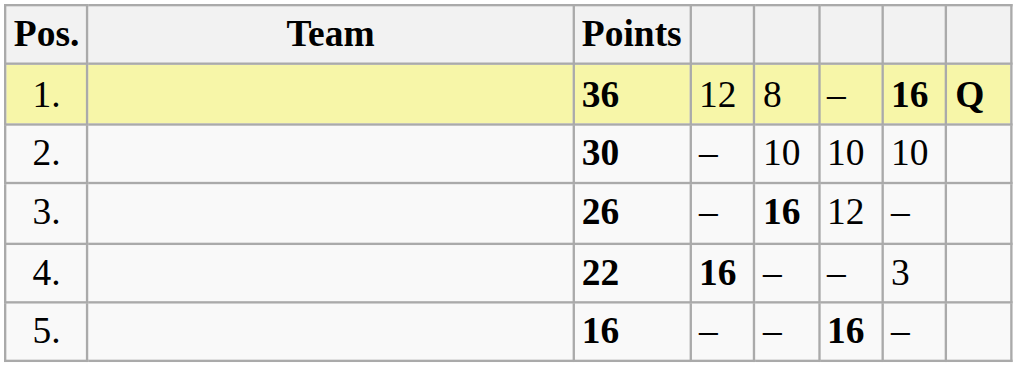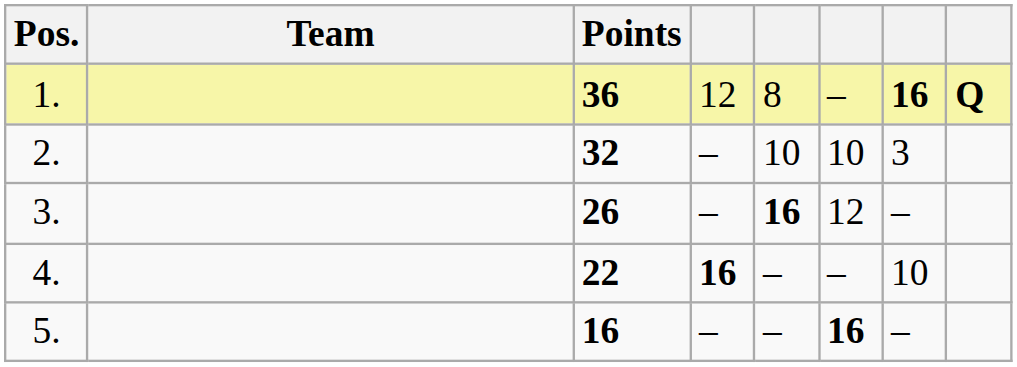 <table class="wikitable">
 <tr>
 <th width=10px>Pos.</th>
 <th width=200px>Team</th>
 <th width=20px>Points</th>
 <th width=20px></th>
 <th width=20px></th>
 <th width=20px></th>
 <th width=20px></th>
 <th width=20px></th>
 </tr>
 <tr style="background:#f7f6a8;">
 <td align=center>1.</td>
 <td></td>
 <td><strong>36</strong></td>
 <td>12</td>
 <td>8</td>
 <td>–</td>
 <td><strong>16</strong></td>
 <td><strong>Q</strong></td>
 </tr>
 <tr>
 <td align=center>2.</td>
 <td></td>
-<td><strong>30</strong></td>
+<td><strong>32</strong></td>
 <td>–</td>
 <td>10</td>
 <td>10</td>
-<td>10</td>
+<td>3</td>
 <td></td>
 </tr>
 <tr>
 <td align=center>3.</td>
 <td></td>
 <td><strong>26</strong></td>
 <td>–</td>
 <td><strong>16</strong></td>
 <td>12</td>
 <td>–</td>
 <td></td>
 </tr>
 <tr>
 <td align=center>4.</td>
 <td></td>
 <td><strong>22</strong></td>
 <td><strong>16</strong></td>
 <td>–</td>
 <td>–</td>
-<td>3</td>
+<td>10</td>
 <td></td>
 </tr>
 <tr>
 <td align=center>5.</td>
 <td></td>
 <td><strong>16</strong></td>
 <td>–</td>
 <td>–</td>
 <td><strong>16</strong></td>
 <td>–</td>
 <td></td>
 </tr>
 </table>
